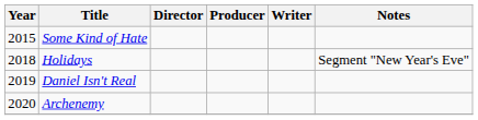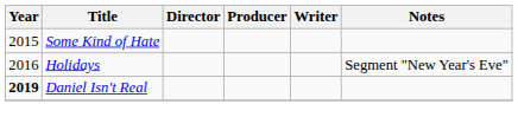 <table class="wikitable">
 <tr>
 <th>Year</th>
 <th>Title</th>
 <th>Director</th>
 <th>Producer</th>
 <th>Writer</th>
 <th>Notes</th>
 </tr>
 <tr>
 <td>2015</td>
 <td><a href='#'><em>Some Kind of Hate</em></a></td>
 <td></td>
 <td></td>
 <td></td>
 <td></td>
 </tr>
 <tr>
-<td>2018</td>
+<td>2016</td>
 <td><a href='#'><em>Holidays</em></a></td>
 <td></td>
 <td></td>
 <td></td>
 <td>Segment "New Year's Eve"</td>
 </tr>
 <tr>
-<td>2019</td>
+<td><strong>2019</strong></td>
 <td><em><a href='#'>Daniel Isn't Real</a></em></td>
-<td></td>
-<td></td>
-<td></td>
-<td></td>
-</tr>
-<tr>
-<td>2020</td>
-<td><a href='#'><em>Archenemy</em></a></td>
 <td></td>
 <td></td>
 <td></td>
 <td></td>
 </tr>
 <tr>
 </tr>
 </table>
